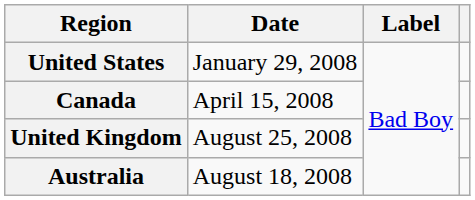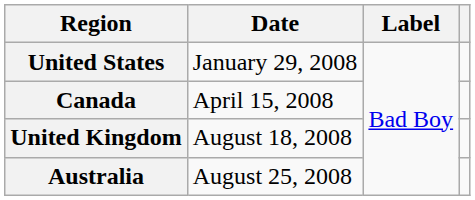 <table class="wikitable plainrowheaders">
 <tr>
 <th scope="col">Region</th>
 <th scope="col">Date</th>
 <th scope="col">Label</th>
 <th scope="col"></th>
 </tr>
 <tr>
 <th scope="row">United States</th>
 <td>January 29, 2008</td>
 <td rowspan="4"><a href='#'>Bad Boy</a></td>
 <td></td>
 </tr>
 <tr>
 <th scope="row">Canada</th>
 <td>April 15, 2008</td>
 <td></td>
 </tr>
 <tr>
 <th scope="row">United Kingdom</th>
-<td>August 25, 2008</td>
+<td>August 18, 2008</td>
 <td></td>
 </tr>
 <tr>
 <th scope="row">Australia</th>
-<td>August 18, 2008</td>
+<td>August 25, 2008</td>
 <td></td>
 </tr>
 </table>
